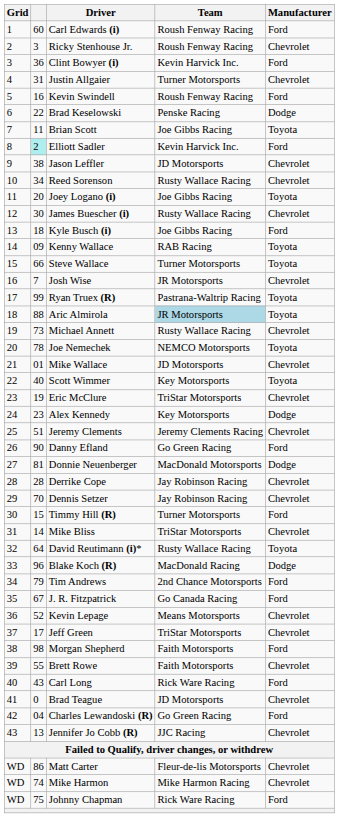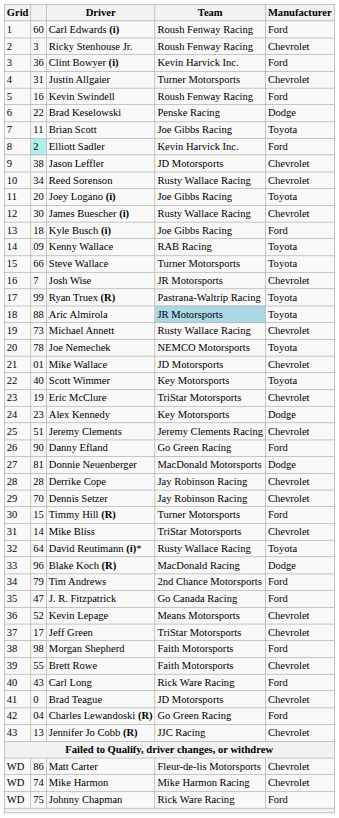 <table class="wikitable">
 <tr>
 <th>Grid</th>
 <th></th>
 <th>Driver</th>
 <th>Team</th>
 <th>Manufacturer</th>
 </tr>
 <tr>
 <td>1</td>
 <td>60</td>
 <td>Carl Edwards <strong>(i)</strong></td>
 <td>Roush Fenway Racing</td>
 <td>Ford</td>
 </tr>
 <tr>
 <td>2</td>
 <td>3</td>
 <td>Ricky Stenhouse Jr.</td>
 <td>Roush Fenway Racing</td>
 <td>Chevrolet</td>
 </tr>
 <tr>
 <td>3</td>
 <td>36</td>
 <td>Clint Bowyer <strong>(i)</strong></td>
 <td>Kevin Harvick Inc.</td>
 <td>Ford</td>
 </tr>
 <tr>
 <td>4</td>
 <td>31</td>
 <td>Justin Allgaier</td>
 <td>Turner Motorsports</td>
 <td>Chevrolet</td>
 </tr>
 <tr>
 <td>5</td>
 <td>16</td>
 <td>Kevin Swindell</td>
 <td>Roush Fenway Racing</td>
 <td>Ford</td>
 </tr>
 <tr>
 <td>6</td>
 <td>22</td>
 <td>Brad Keselowski</td>
 <td>Penske Racing</td>
 <td>Dodge</td>
 </tr>
 <tr>
 <td>7</td>
 <td>11</td>
 <td>Brian Scott</td>
 <td>Joe Gibbs Racing</td>
 <td>Toyota</td>
 </tr>
 <tr>
 <td>8</td>
 <td style="background: paleturquoise;">2</td>
 <td>Elliott Sadler</td>
 <td>Kevin Harvick Inc.</td>
 <td>Ford</td>
 </tr>
 <tr>
 <td>9</td>
 <td>38</td>
 <td>Jason Leffler</td>
 <td>JD Motorsports</td>
 <td>Chevrolet</td>
 </tr>
 <tr>
 <td>10</td>
 <td>34</td>
 <td>Reed Sorenson</td>
 <td>Rusty Wallace Racing</td>
 <td>Chevrolet</td>
 </tr>
 <tr>
 <td>11</td>
 <td>20</td>
 <td>Joey Logano <strong>(i)</strong></td>
 <td>Joe Gibbs Racing</td>
 <td>Toyota</td>
 </tr>
 <tr>
 <td>12</td>
 <td>30</td>
 <td>James Buescher <strong>(i)</strong></td>
 <td>Rusty Wallace Racing</td>
 <td>Chevrolet</td>
 </tr>
 <tr>
 <td>13</td>
 <td>18</td>
 <td>Kyle Busch <strong>(i)</strong></td>
 <td>Joe Gibbs Racing</td>
 <td>Ford</td>
 </tr>
 <tr>
 <td>14</td>
 <td>09</td>
 <td>Kenny Wallace</td>
 <td>RAB Racing</td>
 <td>Toyota</td>
 </tr>
 <tr>
 <td>15</td>
 <td>66</td>
 <td>Steve Wallace</td>
 <td>Turner Motorsports</td>
 <td>Toyota</td>
 </tr>
 <tr>
 <td>16</td>
 <td>7</td>
 <td>Josh Wise</td>
 <td>JR Motorsports</td>
 <td>Chevrolet</td>
 </tr>
 <tr>
 <td>17</td>
 <td>99</td>
 <td>Ryan Truex <strong>(R)</strong></td>
 <td>Pastrana-Waltrip Racing</td>
 <td>Toyota</td>
 </tr>
 <tr>
 <td>18</td>
 <td>88</td>
 <td>Aric Almirola</td>
 <td style="background: lightblue;">JR Motorsports</td>
 <td>Toyota</td>
 </tr>
 <tr>
 <td>19</td>
 <td>73</td>
 <td>Michael Annett</td>
 <td>Rusty Wallace Racing</td>
 <td>Chevrolet</td>
 </tr>
 <tr>
 <td>20</td>
 <td>78</td>
 <td>Joe Nemechek</td>
 <td>NEMCO Motorsports</td>
 <td>Toyota</td>
 </tr>
 <tr>
 <td>21</td>
 <td>01</td>
 <td>Mike Wallace</td>
 <td>JD Motorsports</td>
 <td>Chevrolet</td>
 </tr>
 <tr>
 <td>22</td>
 <td>40</td>
 <td>Scott Wimmer</td>
 <td>Key Motorsports</td>
 <td>Toyota</td>
 </tr>
 <tr>
 <td>23</td>
 <td>19</td>
 <td>Eric McClure</td>
 <td>TriStar Motorsports</td>
 <td>Chevrolet</td>
 </tr>
 <tr>
 <td>24</td>
 <td>23</td>
 <td>Alex Kennedy</td>
 <td>Key Motorsports</td>
 <td>Dodge</td>
 </tr>
 <tr>
 <td>25</td>
 <td>51</td>
 <td>Jeremy Clements</td>
 <td>Jeremy Clements Racing</td>
 <td>Chevrolet</td>
 </tr>
 <tr>
 <td>26</td>
 <td>90</td>
 <td>Danny Efland</td>
 <td>Go Green Racing</td>
 <td>Ford</td>
 </tr>
 <tr>
 <td>27</td>
 <td>81</td>
 <td>Donnie Neuenberger</td>
 <td>MacDonald Motorsports</td>
 <td>Dodge</td>
 </tr>
 <tr>
 <td>28</td>
 <td>28</td>
 <td>Derrike Cope</td>
 <td>Jay Robinson Racing</td>
 <td>Chevrolet</td>
 </tr>
 <tr>
 <td>29</td>
 <td>70</td>
 <td>Dennis Setzer</td>
 <td>Jay Robinson Racing</td>
 <td>Chevrolet</td>
 </tr>
 <tr>
 <td>30</td>
 <td>15</td>
 <td>Timmy Hill <strong>(R)</strong></td>
 <td>Turner Motorsports</td>
 <td>Ford</td>
 </tr>
 <tr>
 <td>31</td>
 <td>14</td>
 <td>Mike Bliss</td>
 <td>TriStar Motorsports</td>
 <td>Chevrolet</td>
 </tr>
 <tr>
 <td>32</td>
 <td>64</td>
 <td>David Reutimann <strong>(i)</strong>*</td>
 <td>Rusty Wallace Racing</td>
 <td>Toyota</td>
 </tr>
 <tr>
 <td>33</td>
 <td>96</td>
 <td>Blake Koch <strong>(R)</strong></td>
 <td>MacDonald Racing</td>
 <td>Dodge</td>
 </tr>
 <tr>
 <td>34</td>
 <td>79</td>
 <td>Tim Andrews</td>
 <td>2nd Chance Motorsports</td>
 <td>Ford</td>
 </tr>
 <tr>
 <td>35</td>
-<td>67</td>
+<td>47</td>
 <td>J. R. Fitzpatrick</td>
 <td>Go Canada Racing</td>
 <td>Ford</td>
 </tr>
 <tr>
 <td>36</td>
 <td>52</td>
 <td>Kevin Lepage</td>
 <td>Means Motorsports</td>
 <td>Chevrolet</td>
 </tr>
 <tr>
 <td>37</td>
 <td>17</td>
 <td>Jeff Green</td>
 <td>TriStar Motorsports</td>
 <td>Chevrolet</td>
 </tr>
 <tr>
 <td>38</td>
 <td>98</td>
 <td>Morgan Shepherd</td>
 <td>Faith Motorsports</td>
 <td>Ford</td>
 </tr>
 <tr>
 <td>39</td>
 <td>55</td>
 <td>Brett Rowe</td>
 <td>Faith Motorsports</td>
 <td>Chevrolet</td>
 </tr>
 <tr>
 <td>40</td>
 <td>43</td>
 <td>Carl Long</td>
 <td>Rick Ware Racing</td>
 <td>Ford</td>
 </tr>
 <tr>
 <td>41</td>
 <td>0</td>
 <td>Brad Teague</td>
 <td>JD Motorsports</td>
 <td>Chevrolet</td>
 </tr>
 <tr>
 <td>42</td>
 <td>04</td>
 <td>Charles Lewandoski <strong>(R)</strong></td>
 <td>Go Green Racing</td>
 <td>Ford</td>
 </tr>
 <tr>
 <td>43</td>
 <td>13</td>
 <td>Jennifer Jo Cobb <strong>(R)</strong></td>
 <td>JJC Racing</td>
 <td>Chevrolet</td>
 </tr>
 <tr>
 <th colspan="5"><strong>Failed to Qualify, driver changes, or withdrew</strong></th>
 </tr>
 <tr>
 <td>WD</td>
 <td>86</td>
 <td>Matt Carter</td>
 <td>Fleur-de-lis Motorsports</td>
 <td>Chevrolet</td>
 </tr>
 <tr>
 <td>WD</td>
 <td>74</td>
 <td>Mike Harmon</td>
 <td>Mike Harmon Racing</td>
 <td>Chevrolet</td>
 </tr>
 <tr>
 <td>WD</td>
 <td>75</td>
 <td>Johnny Chapman</td>
 <td>Rick Ware Racing</td>
 <td>Ford</td>
 </tr>
 <tr>
 <th colspan="5"></th>
 </tr>
 </table>
